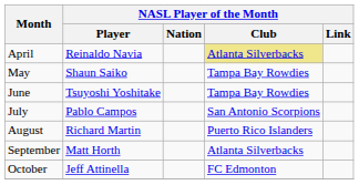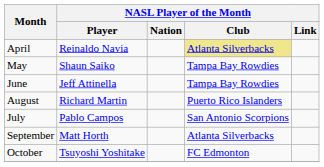 <table class="wikitable">
 <tr>
 <th rowspan="2">Month</th>
 <th colspan="4"><a href='#'>NASL Player of the Month</a></th>
 </tr>
 <tr>
 <th>Player</th>
 <th>Nation</th>
 <th>Club</th>
 <th>Link</th>
 </tr>
 <tr>
 <td>April</td>
 <td><a href='#'>Reinaldo Navia</a></td>
 <td></td>
 <td style="background: khaki;"><a href='#'>Atlanta Silverbacks</a></td>
 <td></td>
 </tr>
 <tr>
 <td>May</td>
 <td><a href='#'>Shaun Saiko</a></td>
 <td></td>
 <td><a href='#'>Tampa Bay Rowdies</a></td>
 <td></td>
 </tr>
 <tr>
 <td>June</td>
-<td><a href='#'>Tsuyoshi Yoshitake</a></td>
+<td><a href='#'>Jeff Attinella</a></td>
 <td></td>
 <td><a href='#'>Tampa Bay Rowdies</a></td>
+<td></td>
+</tr>
+<tr>
+<td>August</td>
+<td><a href='#'>Richard Martin</a></td>
+<td></td>
+<td><a href='#'>Puerto Rico Islanders</a></td>
 <td></td>
 </tr>
 <tr>
 <td>July</td>
 <td><a href='#'>Pablo Campos</a></td>
 <td></td>
 <td><a href='#'>San Antonio Scorpions</a></td>
-<td></td>
-</tr>
-<tr>
-<td>August</td>
-<td><a href='#'>Richard Martin</a></td>
-<td></td>
-<td><a href='#'>Puerto Rico Islanders</a></td>
 <td></td>
 </tr>
 <tr>
 <td>September</td>
 <td><a href='#'>Matt Horth</a></td>
 <td></td>
 <td><a href='#'>Atlanta Silverbacks</a></td>
 <td></td>
 </tr>
 <tr>
 <td>October</td>
-<td><a href='#'>Jeff Attinella</a></td>
+<td><a href='#'>Tsuyoshi Yoshitake</a></td>
 <td></td>
 <td><a href='#'>FC Edmonton</a></td>
 <td></td>
 </tr>
 <tr>
 </tr>
 </table>
